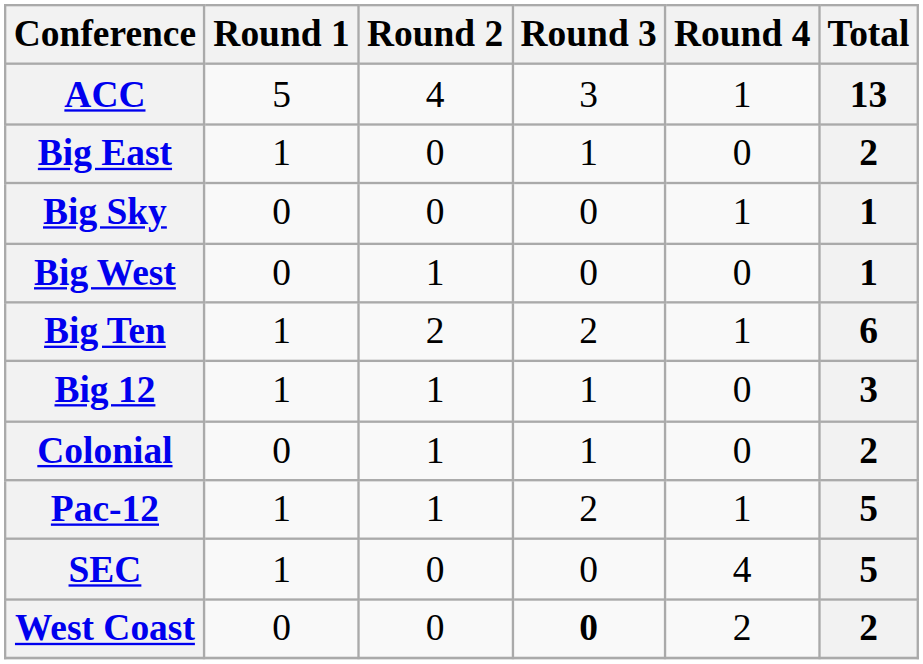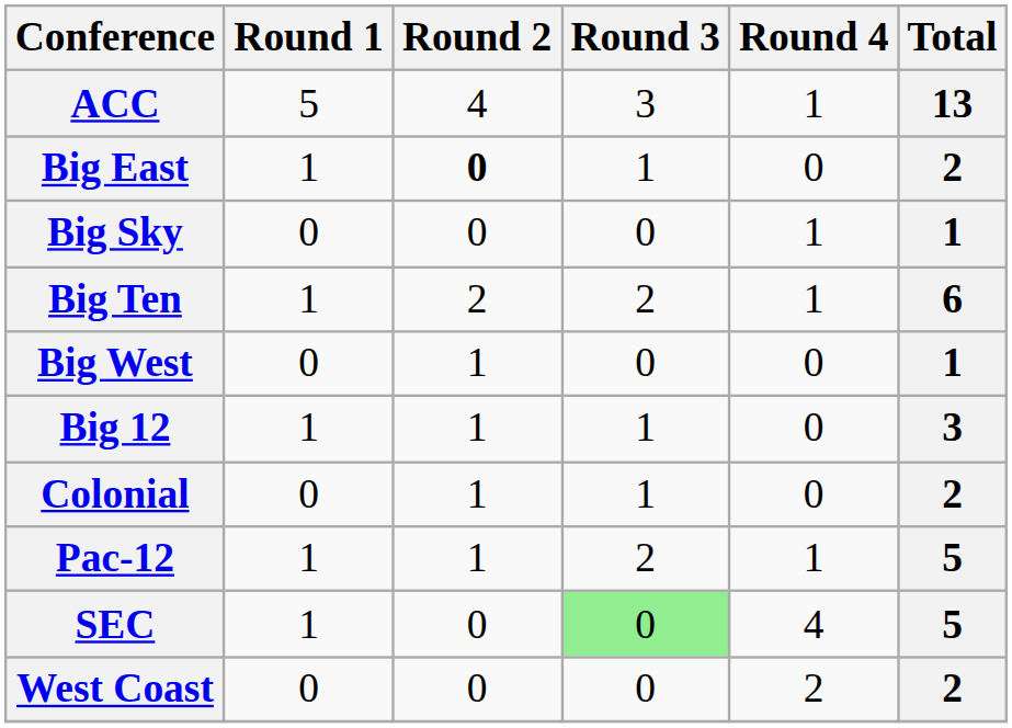 <table class="wikitable sortable" style="text-align:center">
 <tr>
 <th>Conference</th>
 <th>Round 1</th>
 <th>Round 2</th>
 <th>Round 3</th>
 <th>Round 4</th>
 <th>Total</th>
 </tr>
 <tr>
 <th><a href='#'>ACC</a></th>
 <td>5</td>
 <td>4</td>
 <td>3</td>
 <td>1</td>
 <th>13</th>
 </tr>
 <tr>
 <th><a href='#'>Big East</a></th>
 <td>1</td>
-<td>0</td>
+<td><strong>0</strong></td>
 <td>1</td>
 <td>0</td>
 <th>2</th>
 </tr>
 <tr>
 <th><a href='#'>Big Sky</a></th>
 <td>0</td>
 <td>0</td>
 <td>0</td>
 <td>1</td>
 <th>1</th>
 </tr>
 <tr>
+<th><a href='#'>Big Ten</a></th>
+<td>1</td>
+<td>2</td>
+<td>2</td>
+<td>1</td>
+<th>6</th>
+</tr>
+<tr>
 <th><a href='#'>Big West</a></th>
 <td>0</td>
 <td>1</td>
 <td>0</td>
 <td>0</td>
 <th>1</th>
-</tr>
-<tr>
-<th><a href='#'>Big Ten</a></th>
-<td>1</td>
-<td>2</td>
-<td>2</td>
-<td>1</td>
-<th>6</th>
 </tr>
 <tr>
 <th><a href='#'>Big 12</a></th>
 <td>1</td>
 <td>1</td>
 <td>1</td>
 <td>0</td>
 <th>3</th>
 </tr>
 <tr>
 <th><a href='#'>Colonial</a></th>
 <td>0</td>
 <td>1</td>
 <td>1</td>
 <td>0</td>
 <th>2</th>
 </tr>
 <tr>
 <th><a href='#'>Pac-12</a></th>
 <td>1</td>
 <td>1</td>
 <td>2</td>
 <td>1</td>
 <th>5</th>
 </tr>
 <tr>
 <th><a href='#'>SEC</a></th>
 <td>1</td>
 <td>0</td>
-<td>0</td>
+<td style="background: lightgreen;">0</td>
 <td>4</td>
 <th>5</th>
 </tr>
 <tr>
 <th><a href='#'>West Coast</a></th>
 <td>0</td>
 <td>0</td>
-<td><strong>0</strong></td>
+<td>0</td>
 <td>2</td>
 <th>2</th>
 </tr>
 <tr>
 </tr>
 </table>
